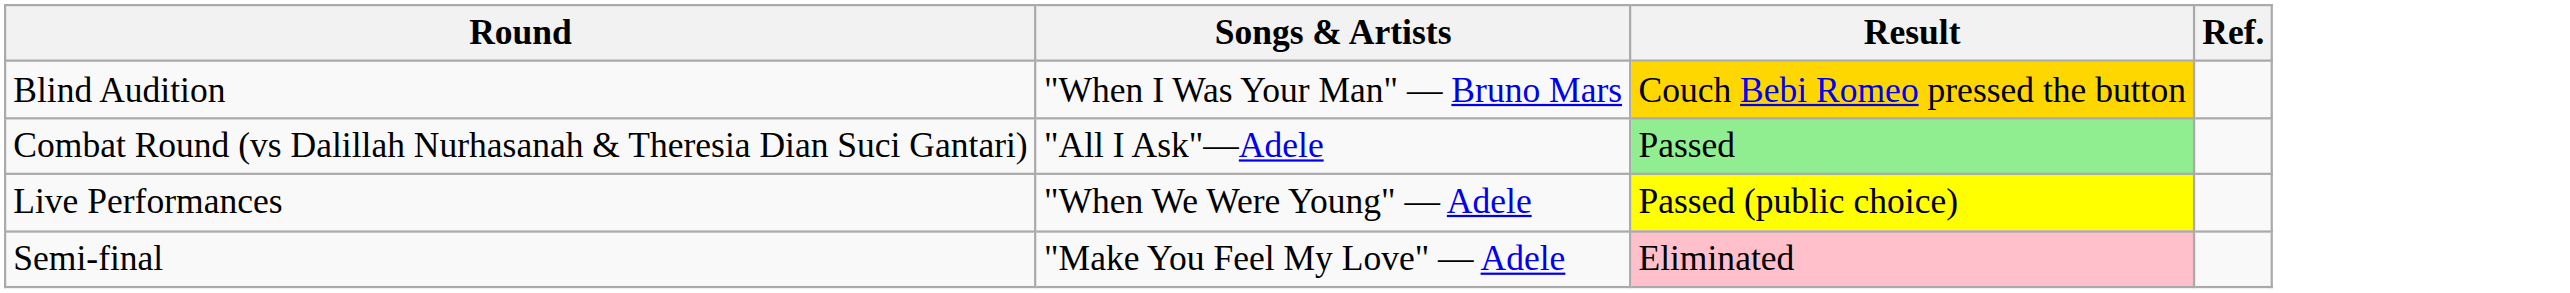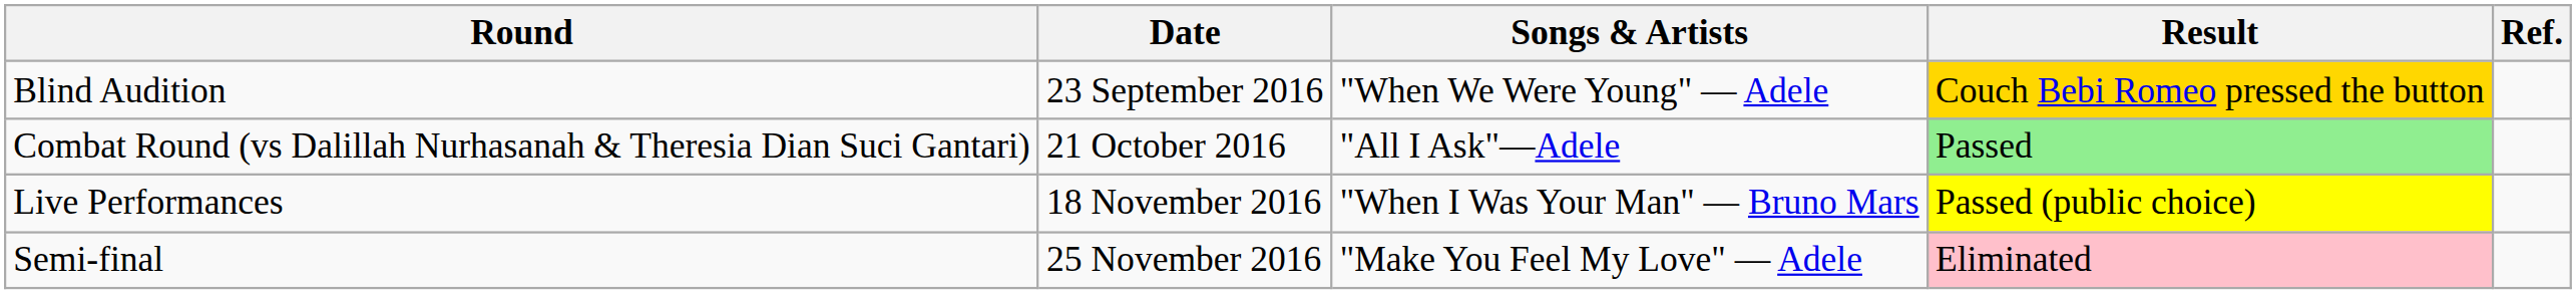 <table class="wikitable sortable">
 <tr>
 <th>Round</th>
+<th>Date</th>
 <th>Songs & Artists</th>
 <th>Result</th>
 <th>Ref.</th>
 </tr>
 <tr>
 <td>Blind Audition</td>
-<td>"When I Was Your Man" — <a href='#'>Bruno Mars</a></td>
+<td>23 September 2016</td>
+<td>"When We Were Young" — <a href='#'>Adele</a></td>
 <td align="center" style="background:gold">Couch <a href='#'>Bebi Romeo</a> pressed the button</td>
 <td></td>
 </tr>
 <tr>
 <td>Combat Round (vs Dalillah Nurhasanah & Theresia Dian Suci Gantari)</td>
+<td>21 October 2016</td>
 <td>"All I Ask"—<a href='#'>Adele</a></td>
 <td style="background:lightgreen">Passed</td>
 <td></td>
 </tr>
 <tr>
 <td>Live Performances</td>
-<td>"When We Were Young" — <a href='#'>Adele</a></td>
+<td>18 November 2016</td>
+<td>"When I Was Your Man" — <a href='#'>Bruno Mars</a></td>
 <td style="background:yellow">Passed (public choice)</td>
 <td></td>
 </tr>
 <tr>
 <td>Semi-final</td>
+<td>25 November 2016</td>
 <td>"Make You Feel My Love" — <a href='#'>Adele</a></td>
 <td style="background:pink;">Eliminated</td>
 <td></td>
 </tr>
 </table>
